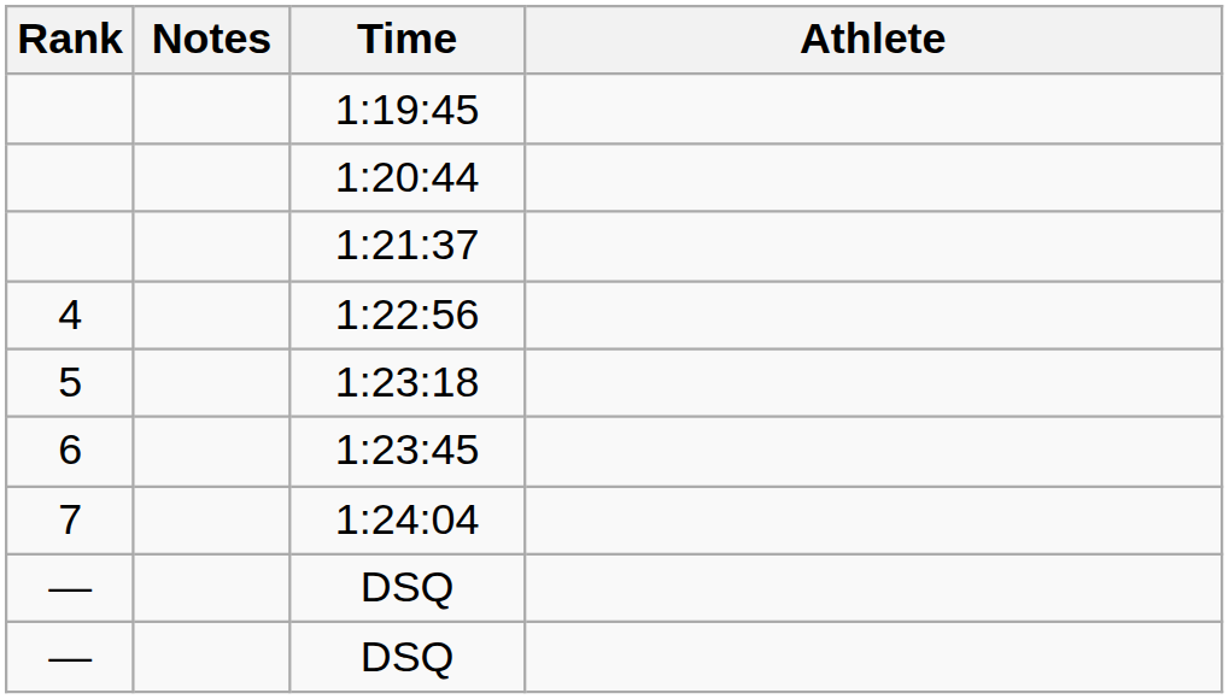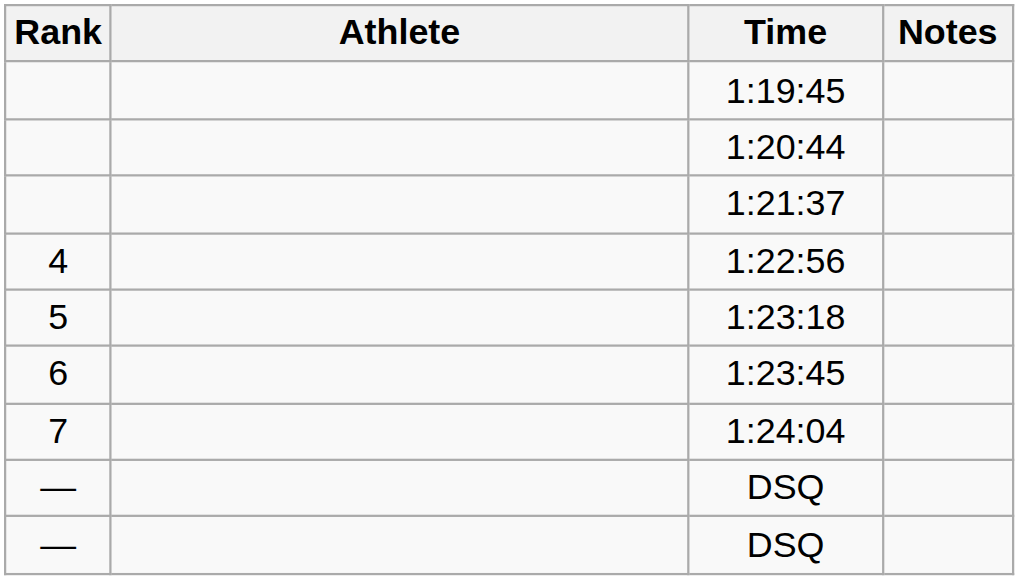 <table class="wikitable" style="text-align:center">
 <tr>
 <th width=40>Rank</th>
+<th width=250>Athlete</th>
+<th width=80>Time</th>
 <th width=50>Notes</th>
-<th width=80>Time</th>
-<th width=250>Athlete</th>
 </tr>
 <tr>
 <td></td>
+<td align=left></td>
+<td>1:19:45</td>
 <td></td>
-<td>1:19:45</td>
-<td align=left></td>
 </tr>
 <tr>
 <td></td>
+<td align=left></td>
+<td>1:20:44</td>
 <td></td>
-<td>1:20:44</td>
-<td align=left></td>
 </tr>
 <tr>
 <td></td>
+<td align=left></td>
+<td>1:21:37</td>
 <td></td>
-<td>1:21:37</td>
-<td align=left></td>
 </tr>
 <tr>
 <td>4</td>
+<td align=left></td>
+<td>1:22:56</td>
 <td></td>
-<td>1:22:56</td>
-<td align=left></td>
 </tr>
 <tr>
 <td>5</td>
+<td align=left></td>
+<td>1:23:18</td>
 <td></td>
-<td>1:23:18</td>
-<td align=left></td>
 </tr>
 <tr>
 <td>6</td>
+<td align=left></td>
+<td>1:23:45</td>
 <td></td>
-<td>1:23:45</td>
-<td align=left></td>
 </tr>
 <tr>
 <td>7</td>
+<td align=left></td>
+<td>1:24:04</td>
 <td></td>
-<td>1:24:04</td>
-<td align=left></td>
 </tr>
 <tr>
 <td>—</td>
+<td align=left></td>
+<td>DSQ</td>
 <td></td>
-<td>DSQ</td>
-<td align=left></td>
 </tr>
 <tr>
 <td>—</td>
+<td align=left></td>
+<td>DSQ</td>
 <td></td>
-<td>DSQ</td>
-<td align=left></td>
 </tr>
 </table>
